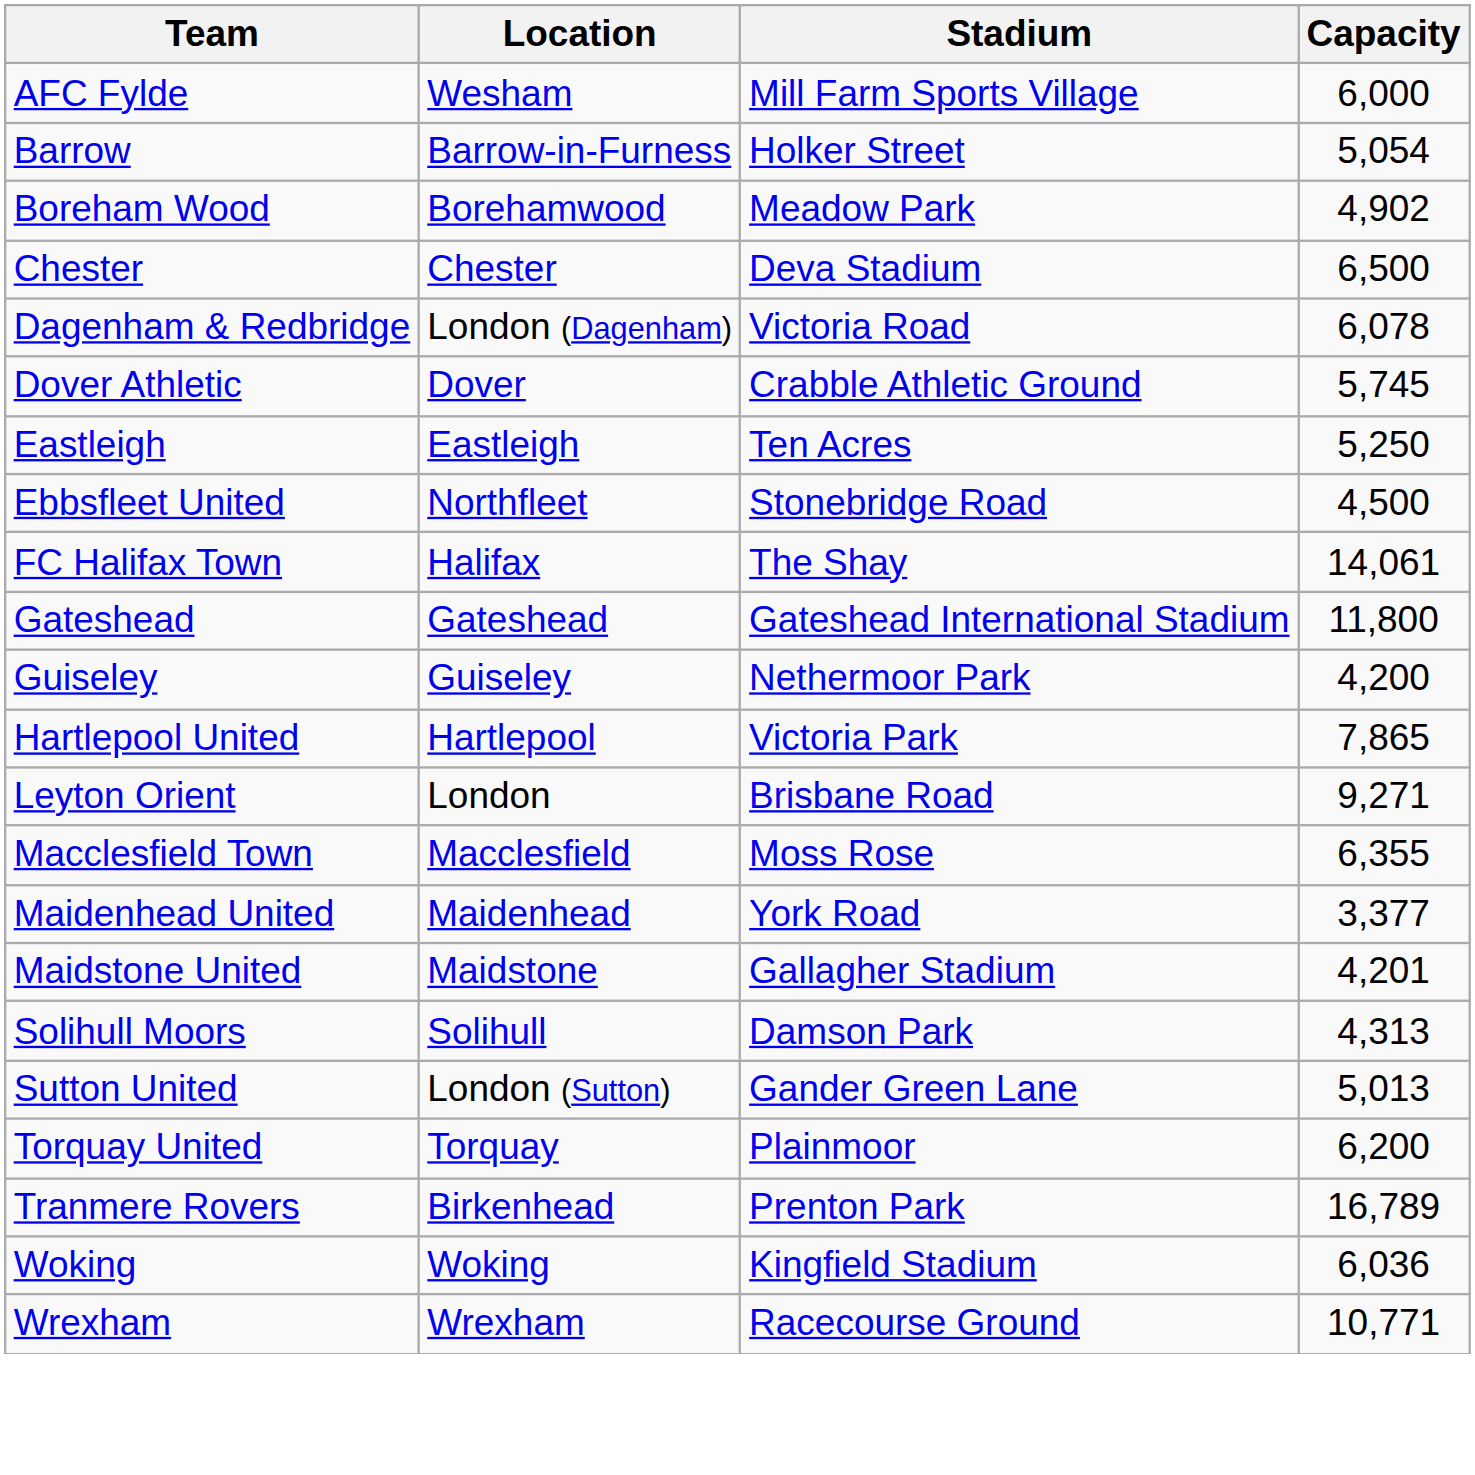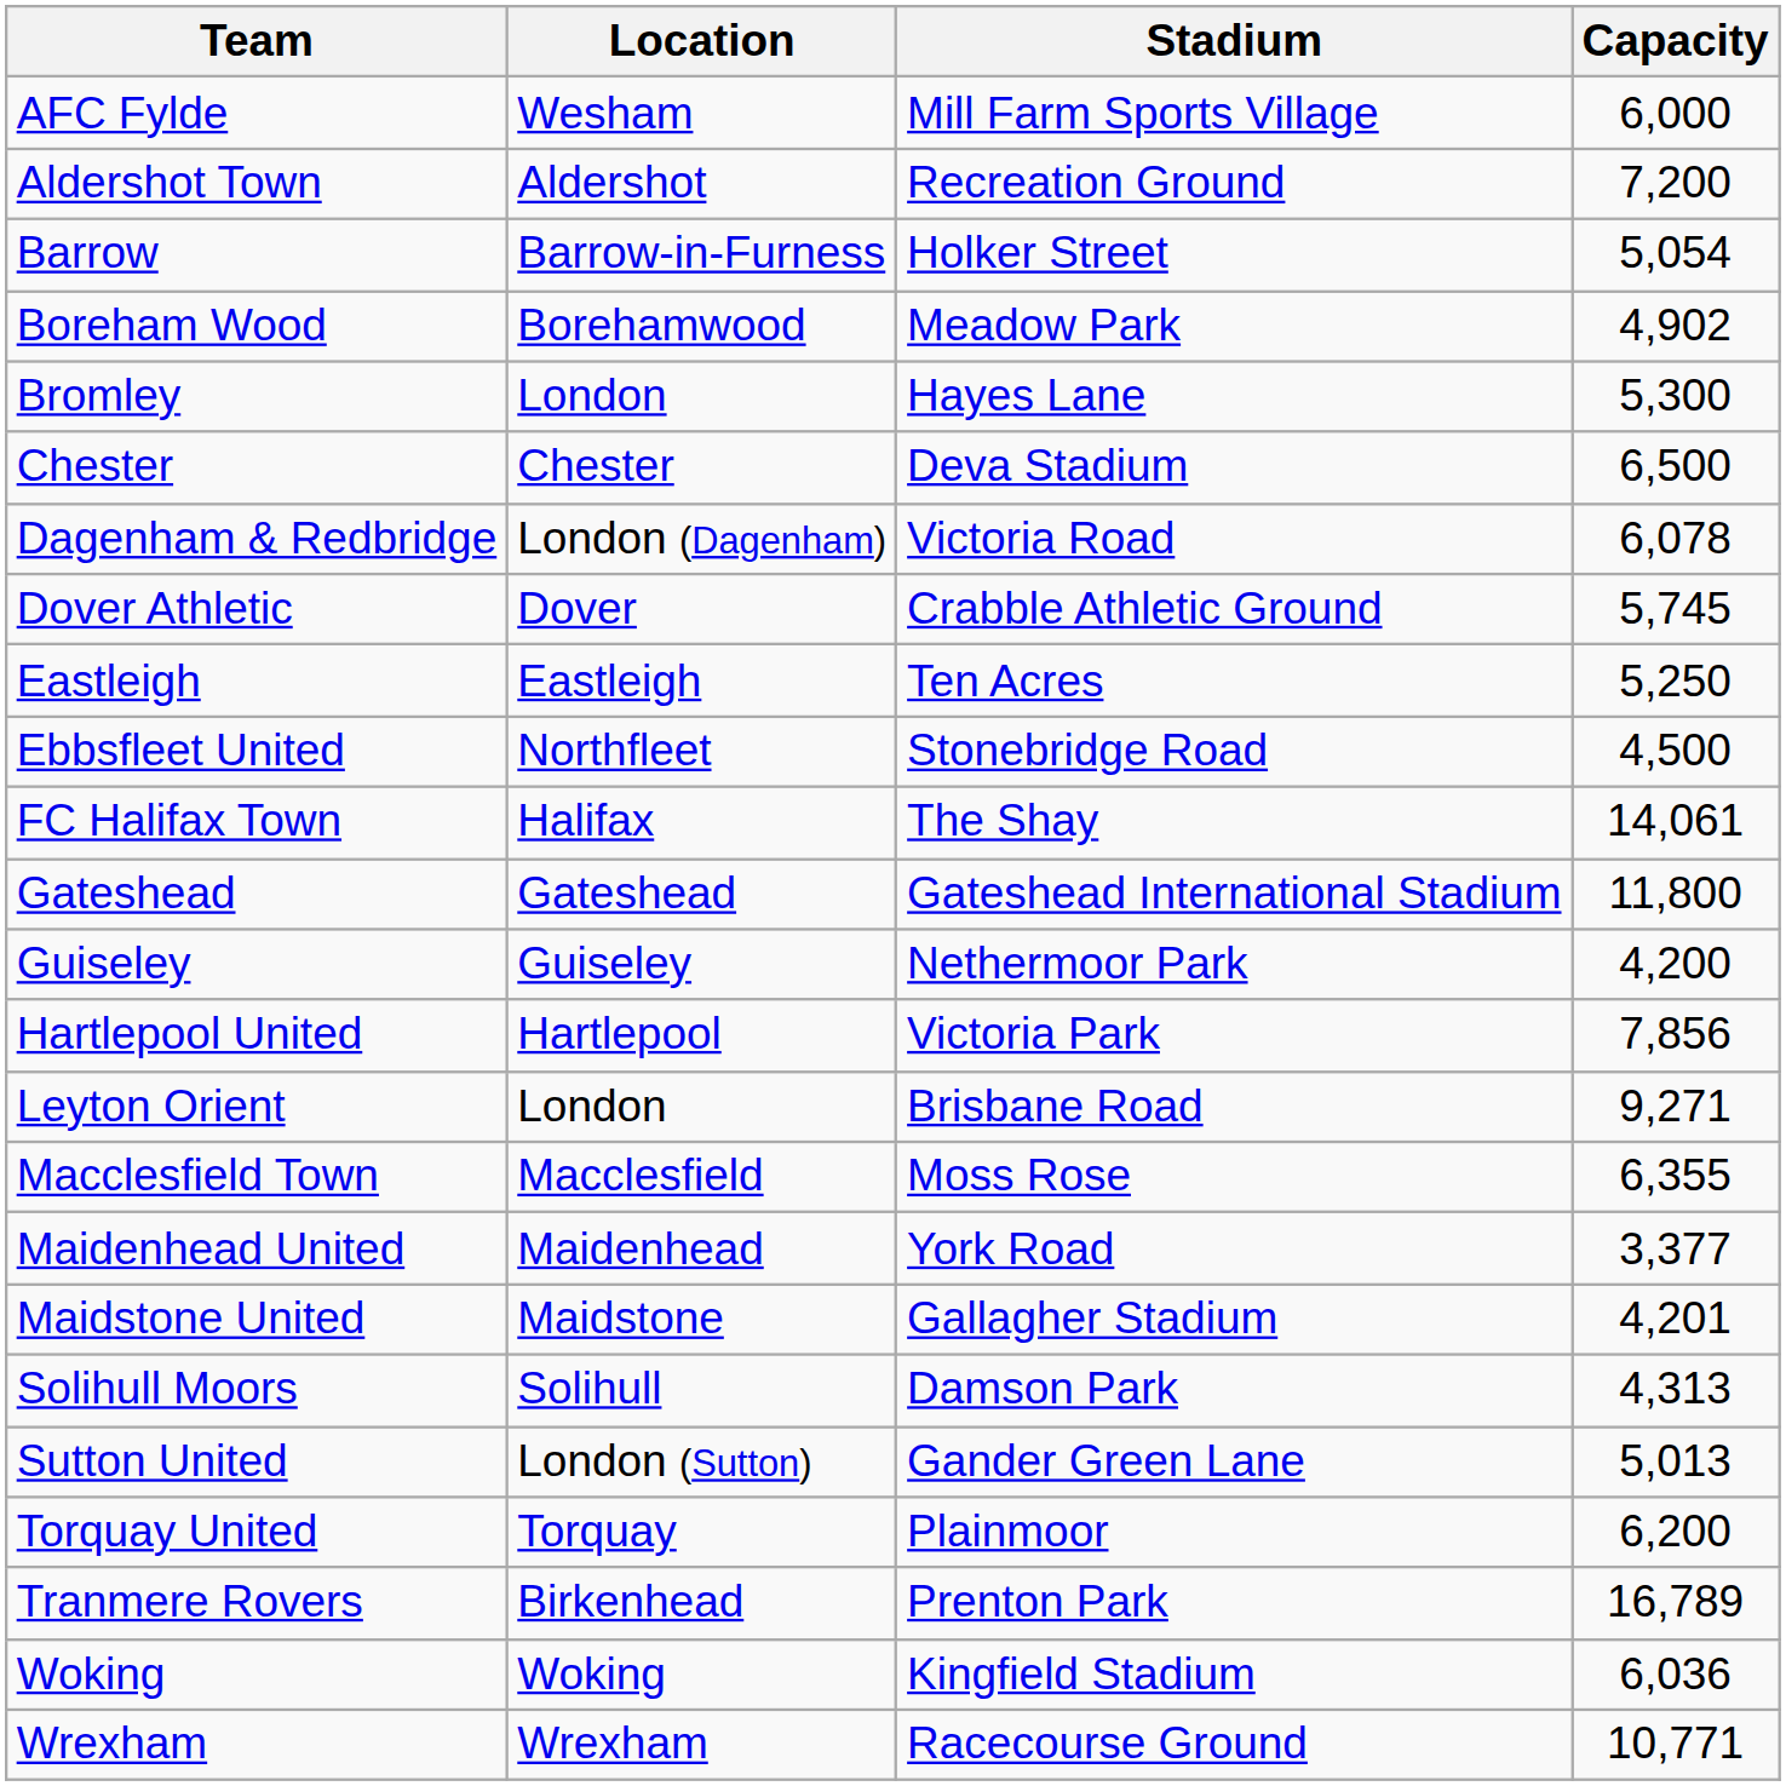 <table class="wikitable sortable">
 <tr>
 <th>Team</th>
 <th>Location</th>
 <th>Stadium</th>
 <th>Capacity</th>
 </tr>
 <tr>
 <td><a href='#'>AFC Fylde</a></td>
 <td><a href='#'>Wesham</a></td>
 <td><a href='#'>Mill Farm Sports Village</a></td>
 <td align="center">6,000</td>
 </tr>
 <tr>
+<td><a href='#'>Aldershot Town</a></td>
+<td><a href='#'>Aldershot</a></td>
+<td><a href='#'>Recreation Ground</a></td>
+<td align="center">7,200</td>
+</tr>
+<tr>
 <td><a href='#'>Barrow</a></td>
 <td><a href='#'>Barrow-in-Furness</a></td>
 <td><a href='#'>Holker Street</a></td>
 <td align="center">5,054</td>
 </tr>
 <tr>
 <td><a href='#'>Boreham Wood</a></td>
 <td><a href='#'>Borehamwood</a></td>
 <td><a href='#'>Meadow Park</a></td>
 <td align="center">4,902</td>
+</tr>
+<tr>
+<td><a href='#'>Bromley</a></td>
+<td><a href='#'>London</a> </td>
+<td><a href='#'>Hayes Lane</a></td>
+<td align="center">5,300</td>
 </tr>
 <tr>
 <td><a href='#'>Chester</a></td>
 <td><a href='#'>Chester</a></td>
 <td><a href='#'>Deva Stadium</a></td>
 <td align="center">6,500</td>
 </tr>
 <tr>
 <td><a href='#'>Dagenham & Redbridge</a></td>
 <td>London <small>(<a href='#'>Dagenham</a>)</small></td>
 <td><a href='#'>Victoria Road</a></td>
 <td align="center">6,078</td>
 </tr>
 <tr>
 <td><a href='#'>Dover Athletic</a></td>
 <td><a href='#'>Dover</a></td>
 <td><a href='#'>Crabble Athletic Ground</a></td>
 <td align="center">5,745</td>
 </tr>
 <tr>
 <td><a href='#'>Eastleigh</a></td>
 <td><a href='#'>Eastleigh</a></td>
 <td><a href='#'>Ten Acres</a></td>
 <td align="center">5,250</td>
 </tr>
 <tr>
 <td><a href='#'>Ebbsfleet United</a></td>
 <td><a href='#'>Northfleet</a></td>
 <td><a href='#'>Stonebridge Road</a></td>
 <td align="center">4,500</td>
 </tr>
 <tr>
 <td><a href='#'>FC Halifax Town</a></td>
 <td><a href='#'>Halifax</a></td>
 <td><a href='#'>The Shay</a></td>
 <td align="center">14,061</td>
 </tr>
 <tr>
 <td><a href='#'>Gateshead</a></td>
 <td><a href='#'>Gateshead</a></td>
 <td><a href='#'>Gateshead International Stadium</a></td>
 <td align="center">11,800</td>
 </tr>
 <tr>
 <td><a href='#'>Guiseley</a></td>
 <td><a href='#'>Guiseley</a></td>
 <td><a href='#'>Nethermoor Park</a></td>
 <td align="center">4,200</td>
 </tr>
 <tr>
 <td><a href='#'>Hartlepool United</a></td>
 <td><a href='#'>Hartlepool</a></td>
 <td><a href='#'>Victoria Park</a></td>
-<td align="center">7,865</td>
+<td align="center">7,856</td>
 </tr>
 <tr>
 <td><a href='#'>Leyton Orient</a></td>
 <td>London </td>
 <td><a href='#'>Brisbane Road</a></td>
 <td align="center">9,271</td>
 </tr>
 <tr>
 <td><a href='#'>Macclesfield Town</a></td>
 <td><a href='#'>Macclesfield</a></td>
 <td><a href='#'>Moss Rose</a></td>
 <td align="center">6,355</td>
 </tr>
 <tr>
 <td><a href='#'>Maidenhead United</a></td>
 <td><a href='#'>Maidenhead</a></td>
 <td><a href='#'>York Road</a></td>
 <td align="center">3,377</td>
 </tr>
 <tr>
 <td><a href='#'>Maidstone United</a></td>
 <td><a href='#'>Maidstone</a></td>
 <td><a href='#'>Gallagher Stadium</a></td>
 <td align="center">4,201</td>
 </tr>
 <tr>
 <td><a href='#'>Solihull Moors</a></td>
 <td><a href='#'>Solihull</a></td>
 <td><a href='#'>Damson Park</a></td>
 <td align="center">4,313</td>
 </tr>
 <tr>
 <td><a href='#'>Sutton United</a></td>
 <td>London <small>(<a href='#'>Sutton</a>)</small></td>
 <td><a href='#'>Gander Green Lane</a></td>
 <td align="center">5,013</td>
 </tr>
 <tr>
 <td><a href='#'>Torquay United</a></td>
 <td><a href='#'>Torquay</a></td>
 <td><a href='#'>Plainmoor</a></td>
 <td align="center">6,200</td>
 </tr>
 <tr>
 <td><a href='#'>Tranmere Rovers</a></td>
 <td><a href='#'>Birkenhead</a></td>
 <td><a href='#'>Prenton Park</a></td>
 <td align="center">16,789</td>
 </tr>
 <tr>
 <td><a href='#'>Woking</a></td>
 <td><a href='#'>Woking</a></td>
 <td><a href='#'>Kingfield Stadium</a></td>
 <td align="center">6,036</td>
 </tr>
 <tr>
 <td><a href='#'>Wrexham</a></td>
 <td><a href='#'>Wrexham</a></td>
 <td><a href='#'>Racecourse Ground</a></td>
 <td align="center">10,771</td>
 </tr>
 </table>
